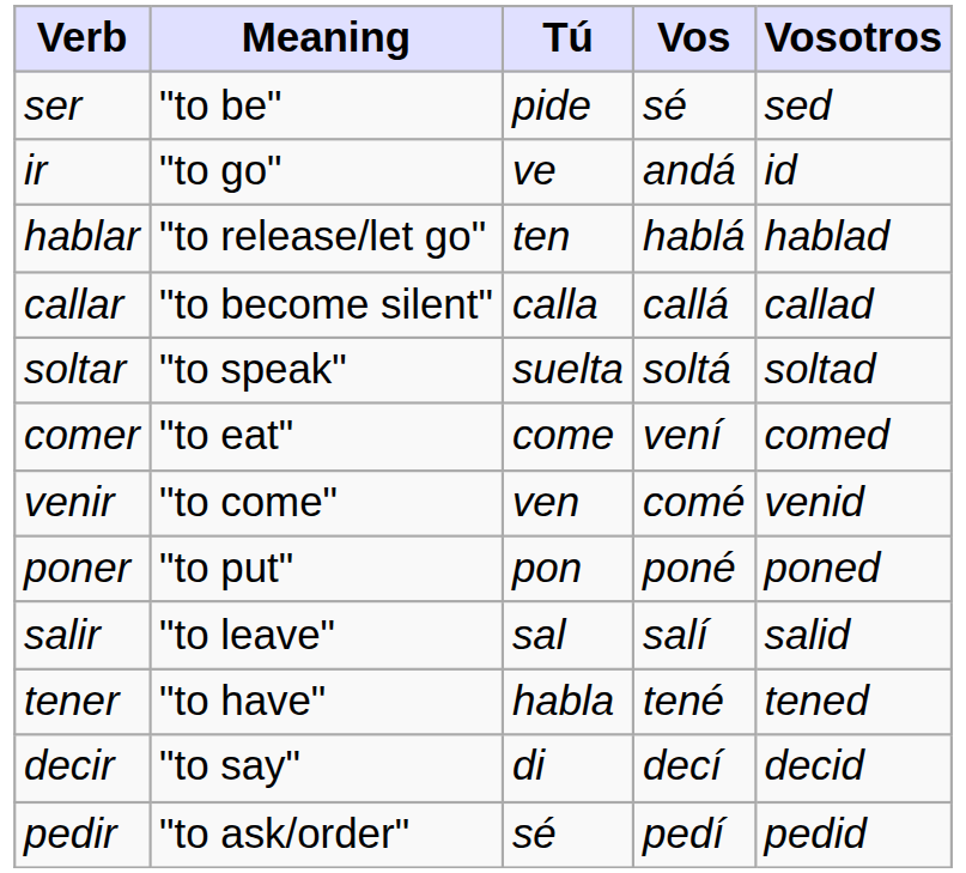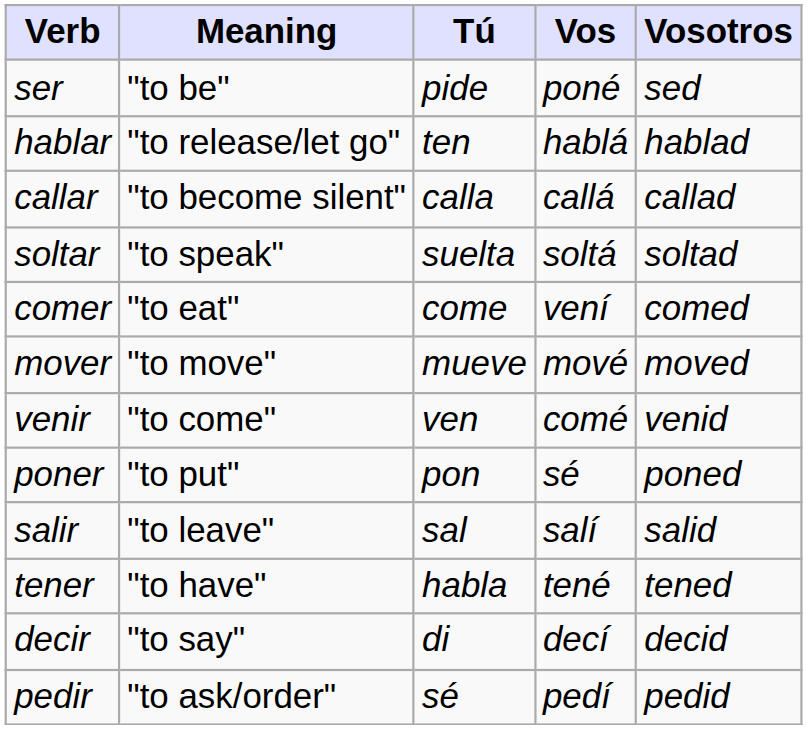 <table class="wikitable" style="margin:auto;">
 <tr>
 <th style="background:#e0e0ff;">Verb</th>
 <th style="background:#e0e0ff;">Meaning</th>
 <th style="background:#e0e0ff;"><strong>Tú</strong></th>
 <th style="background:#e0e0ff;"><strong>Vos</strong></th>
 <th style="background:#e0e0ff;"><strong>Vosotros</strong></th>
 </tr>
 <tr>
 <td><em>ser</em></td>
 <td>"to be"</td>
 <td><em>pide</em></td>
-<td><em>sé</em></td>
+<td><em>poné</em></td>
 <td><em>sed</em></td>
-</tr>
-<tr>
-<td><em>ir</em></td>
-<td>"to go"</td>
-<td><em>ve</em></td>
-<td><em>andá</em></td>
-<td><em>id</em></td>
 </tr>
 <tr>
 <td><em>hablar</em></td>
 <td>"to release/let go"</td>
 <td><em>ten</em></td>
 <td><em>hablá</em></td>
 <td><em>hablad</em></td>
 </tr>
 <tr>
 <td><em>callar</em></td>
 <td>"to become silent"</td>
 <td><em>calla</em></td>
 <td><em>callá</em></td>
 <td><em>callad</em></td>
 </tr>
 <tr>
 <td><em>soltar</em></td>
 <td>"to speak"</td>
 <td><em>suelta</em></td>
 <td><em>soltá</em></td>
 <td><em>soltad</em></td>
 </tr>
 <tr>
 <td><em>comer</em></td>
 <td>"to eat"</td>
 <td><em>come</em></td>
 <td><em>vení</em></td>
 <td><em>comed</em></td>
 </tr>
 <tr>
+<td><em>mover</em></td>
+<td>"to move"</td>
+<td><em>mueve</em></td>
+<td><em>mové</em></td>
+<td><em>moved</em></td>
+</tr>
+<tr>
 <td><em>venir</em></td>
 <td>"to come"</td>
 <td><em>ven</em></td>
 <td><em>comé</em></td>
 <td><em>venid</em></td>
 </tr>
 <tr>
 <td><em>poner</em></td>
 <td>"to put"</td>
 <td><em>pon</em></td>
-<td><em>poné</em></td>
+<td><em>sé</em></td>
 <td><em>poned</em></td>
 </tr>
 <tr>
 <td><em>salir</em></td>
 <td>"to leave"</td>
 <td><em>sal</em></td>
 <td><em>salí</em></td>
 <td><em>salid</em></td>
 </tr>
 <tr>
 <td><em>tener</em></td>
 <td>"to have"</td>
 <td><em>habla</em></td>
 <td><em>tené</em></td>
 <td><em>tened</em></td>
 </tr>
 <tr>
 <td><em>decir</em></td>
 <td>"to say"</td>
 <td><em>di</em></td>
 <td><em>decí</em></td>
 <td><em>decid</em></td>
 </tr>
 <tr>
 <td><em>pedir</em></td>
 <td>"to ask/order"</td>
 <td><em>sé</em></td>
 <td><em>pedí</em></td>
 <td><em>pedid</em></td>
 </tr>
 </table>
